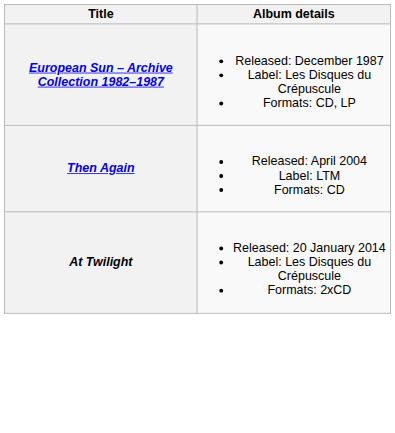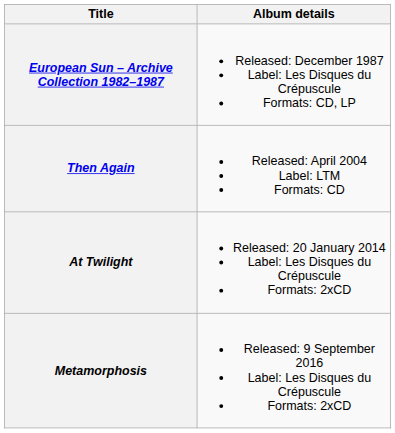 <table class="wikitable plainrowheaders" style="text-align:center;">
 <tr>
 <th scope="col" style="width:15em;">Title</th>
 <th scope="col" style="width:15em;">Album details</th>
 </tr>
 <tr>
 <th scope="row"><em><a href='#'>European Sun – Archive Collection 1982–1987</a></em></th>
 <td><br><ul><li>Released: December 1987</li><li>Label: Les Disques du Crépuscule</li><li>Formats: CD, LP</li></ul></td>
 </tr>
 <tr>
 <th scope="row"><em><a href='#'>Then Again</a></em></th>
 <td><br><ul><li>Released: April 2004</li><li>Label: LTM</li><li>Formats: CD</li></ul></td>
 </tr>
 <tr>
 <th scope="row"><em>At Twilight</em></th>
 <td><br><ul><li>Released: 20 January 2014</li><li>Label: Les Disques du Crépuscule</li><li>Formats: 2xCD</li></ul></td>
 </tr>
+<tr>
+<th scope="row"><em>Metamorphosis</em></th>
+<td><br><ul><li>Released: 9 September 2016</li><li>Label: Les Disques du Crépuscule</li><li>Formats: 2xCD</li></ul></td>
+</tr>
 </table>
